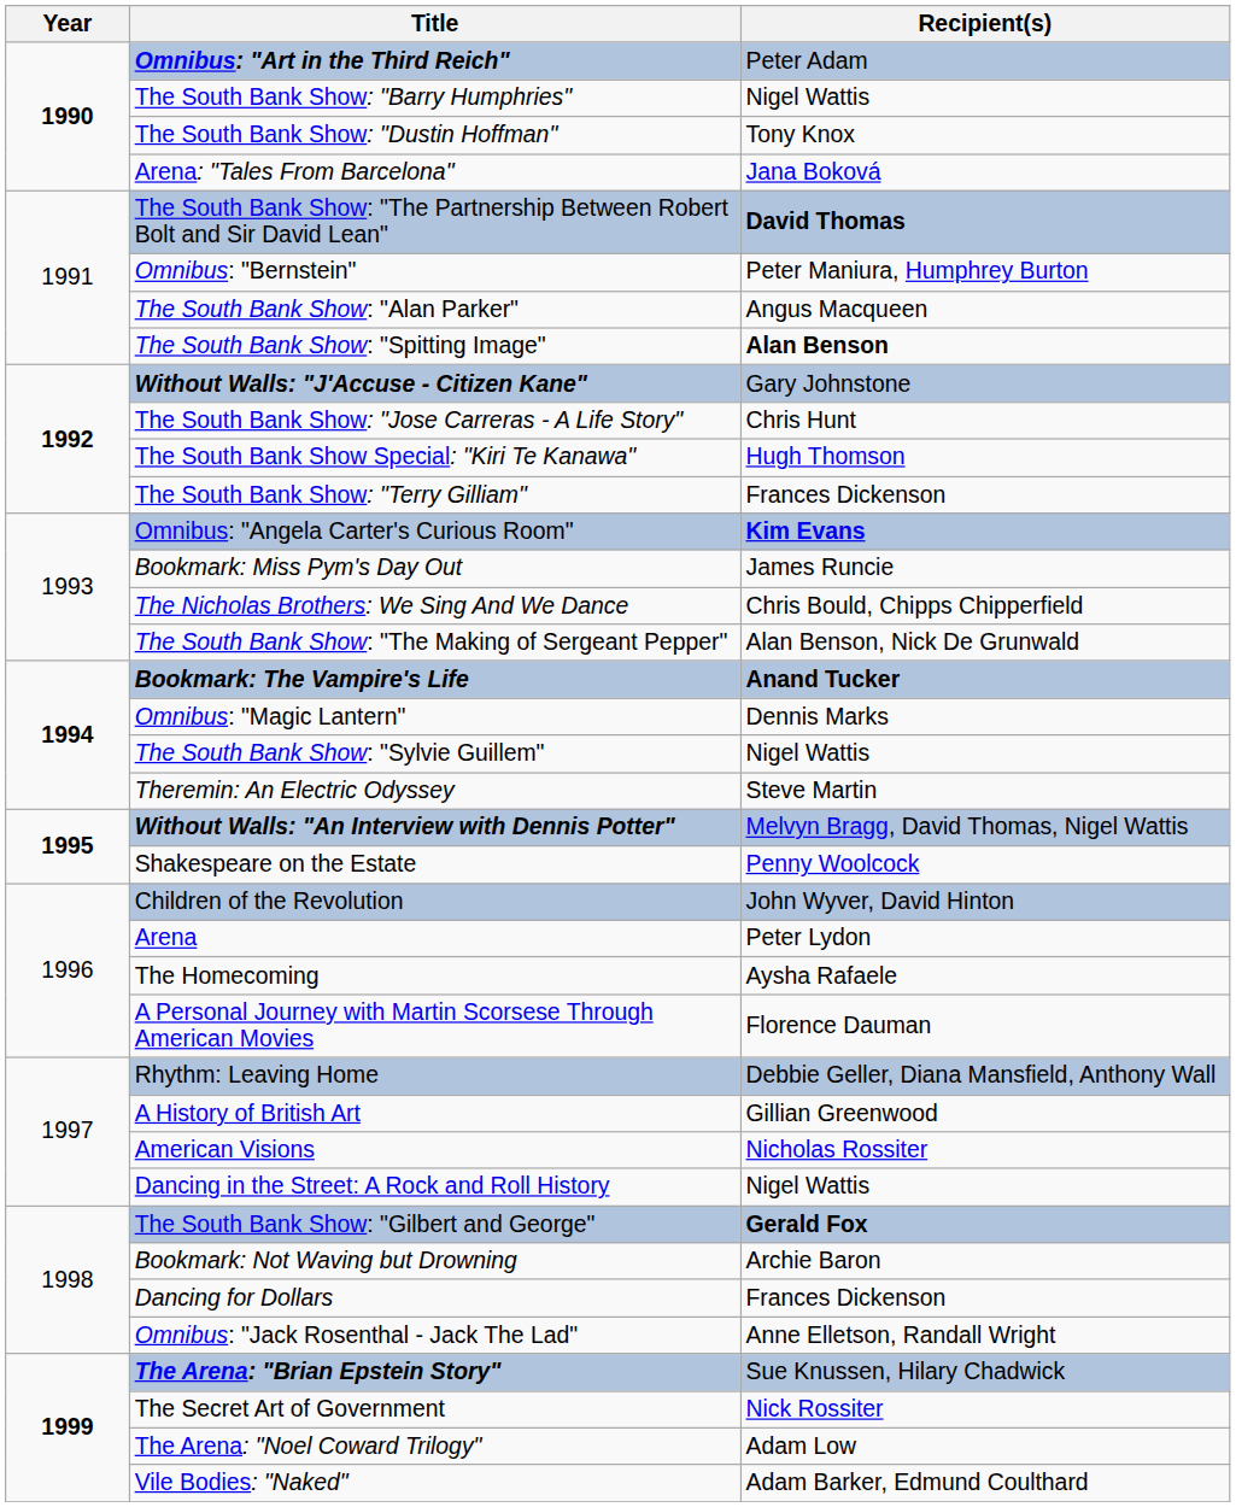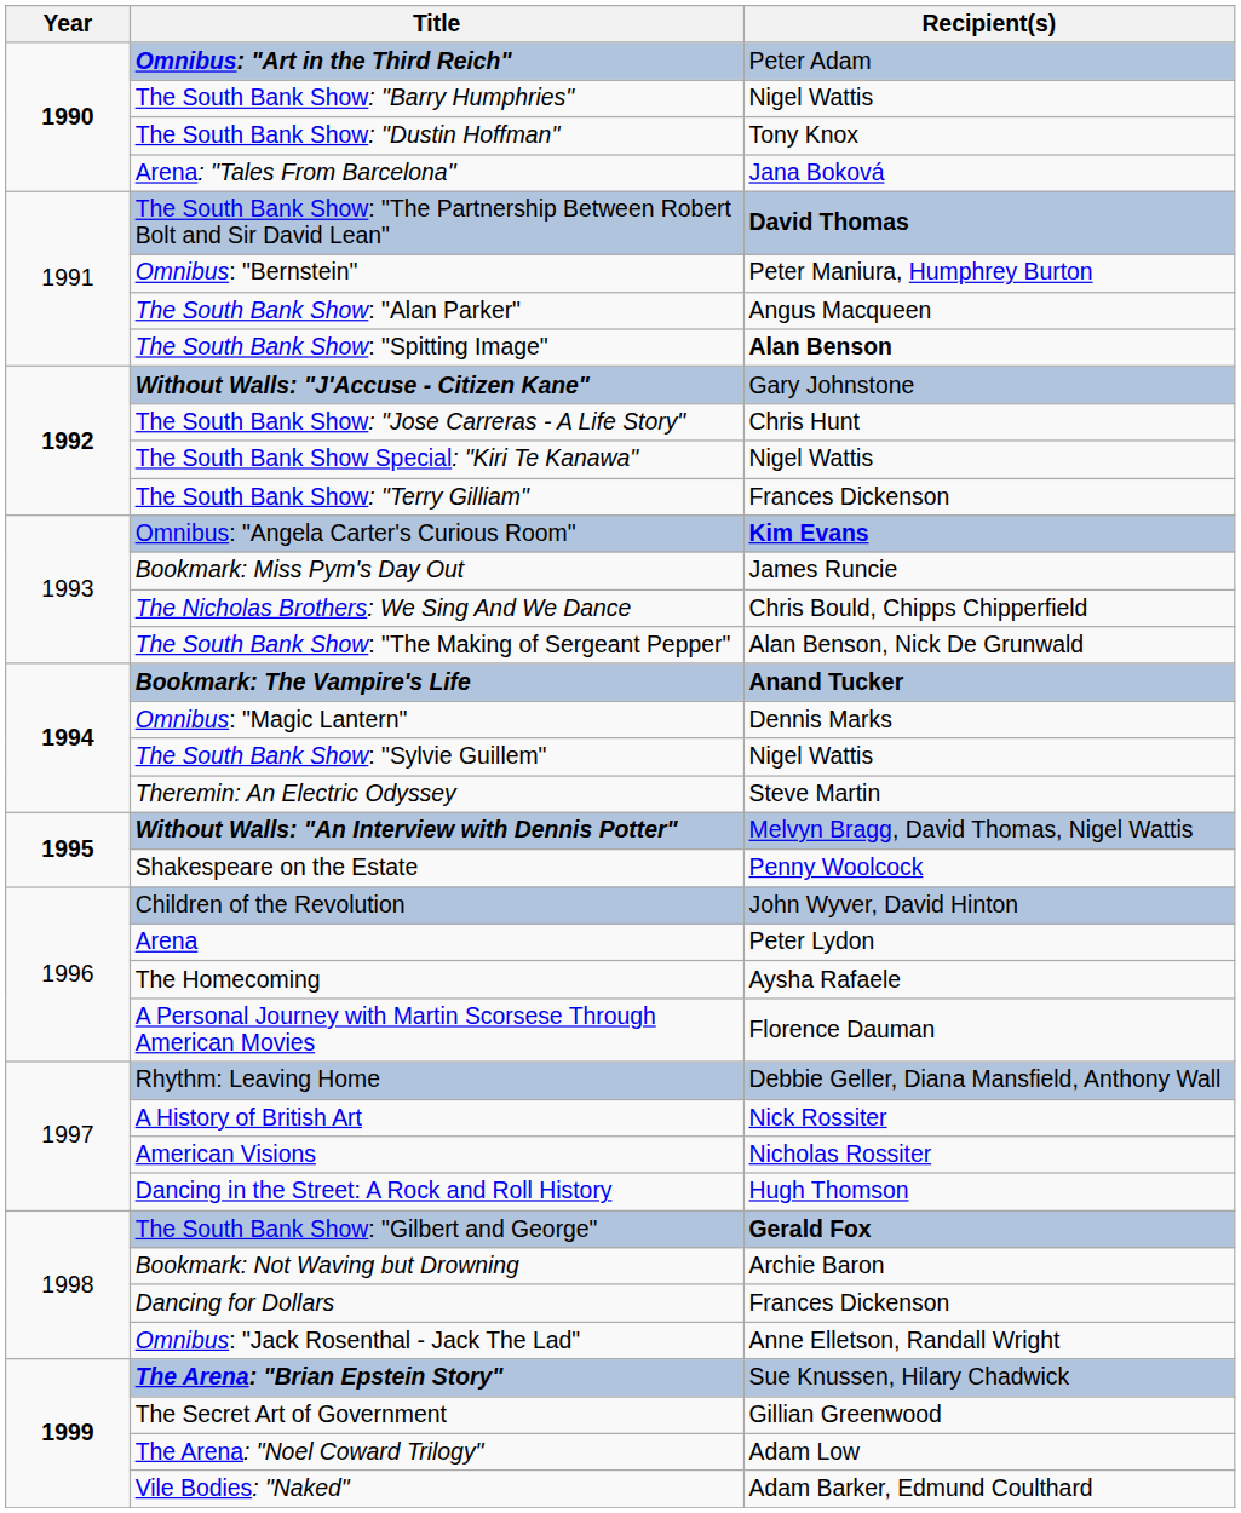 <table class="wikitable" width="95%">
 <tr>
 <th width=5%>Year</th>
 <th width=25%><strong>Title</strong></th>
 <th width=20%><strong>Recipient(s)</strong></th>
 </tr>
 <tr>
 <td rowspan="4" style="text-align:center;"><strong>1990</strong></td>
 <td style="background:#B0C4DE;"><strong><em><a href='#'>Omnibus</a><em>: "Art in the Third Reich"<strong></td>
 <td style="background:#B0C4DE;"></strong>Peter Adam<strong></td>
 </tr>
 <tr>
 <td></em><a href='#'>The South Bank Show</a><em>: "Barry Humphries"</td>
 <td>Nigel Wattis</td>
 </tr>
 <tr>
 <td></em><a href='#'>The South Bank Show</a><em>: "Dustin Hoffman"</td>
 <td>Tony Knox</td>
 </tr>
 <tr>
 <td></em><a href='#'>Arena</a><em>: "Tales From Barcelona"</td>
 <td><a href='#'>Jana Boková</a></td>
 </tr>
 <tr>
 <td rowspan="4" style="text-align:center;"></strong>1991<strong></td>
 <td style="background:#B0C4DE;"></em></strong><a href='#'>The South Bank Show</a></em>: "The Partnership Between Robert Bolt and Sir David Lean"</strong></td>
 <td style="background:#B0C4DE;"><strong>David Thomas</strong></td>
 </tr>
 <tr>
 <td><em><a href='#'>Omnibus</a></em>: "Bernstein"</td>
 <td>Peter Maniura, <a href='#'>Humphrey Burton</a></td>
 </tr>
 <tr>
 <td><em><a href='#'>The South Bank Show</a></em>: "Alan Parker"</td>
 <td>Angus Macqueen</td>
 </tr>
 <tr>
 <td><em><a href='#'>The South Bank Show</a></em>: "Spitting Image"</td>
 <td><strong>Alan Benson</strong></td>
 </tr>
 <tr>
 <td rowspan="4" style="text-align:center;"><strong>1992</strong></td>
 <td style="background:#B0C4DE;"><strong><em>Without Walls<em>: "J'Accuse - Citizen Kane"<strong></td>
 <td style="background:#B0C4DE;"></strong>Gary Johnstone<strong></td>
 </tr>
 <tr>
 <td></em><a href='#'>The South Bank Show</a><em>: "Jose Carreras - A Life Story"</td>
 <td>Chris Hunt</td>
 </tr>
 <tr>
 <td></em><a href='#'>The South Bank Show Special</a><em>: "Kiri Te Kanawa"</td>
-<td><a href='#'>Hugh Thomson</a></td>
+<td>Nigel Wattis</td>
 </tr>
 <tr>
 <td></em><a href='#'>The South Bank Show</a><em>: "Terry Gilliam"</td>
 <td>Frances Dickenson</td>
 </tr>
 <tr>
 <td rowspan="4" style="text-align:center;"></strong>1993<strong></td>
 <td style="background:#B0C4DE;"></em></strong><a href='#'>Omnibus</a></em>: "Angela Carter's Curious Room"</strong></td>
 <td style="background:#B0C4DE;"><strong><a href='#'>Kim Evans</a></strong></td>
 </tr>
 <tr>
 <td><em>Bookmark: Miss Pym's Day Out</em></td>
 <td>James Runcie</td>
 </tr>
 <tr>
 <td><em><a href='#'>The Nicholas Brothers</a>: We Sing And We Dance</em></td>
 <td>Chris Bould, Chipps Chipperfield</td>
 </tr>
 <tr>
 <td><em><a href='#'>The South Bank Show</a></em>: "The Making of Sergeant Pepper"</td>
 <td>Alan Benson, Nick De Grunwald</td>
 </tr>
 <tr>
 <td rowspan="4" style="text-align:center;"><strong>1994</strong></td>
 <td style="background:#B0C4DE;"><strong><em>Bookmark: The Vampire's Life</em></strong></td>
 <td style="background:#B0C4DE;"><strong>Anand Tucker</strong></td>
 </tr>
 <tr>
 <td><em><a href='#'>Omnibus</a></em>: "Magic Lantern"</td>
 <td>Dennis Marks</td>
 </tr>
 <tr>
 <td><em><a href='#'>The South Bank Show</a></em>: "Sylvie Guillem"</td>
 <td>Nigel Wattis</td>
 </tr>
 <tr>
 <td><em>Theremin: An Electric Odyssey</em></td>
 <td>Steve Martin</td>
 </tr>
 <tr>
 <td rowspan="2" style="text-align:center;"><strong>1995</strong></td>
 <td style="background:#B0C4DE;"><strong><em>Without Walls<em>: "An Interview with Dennis Potter"<strong></td>
 <td style="background:#B0C4DE;"></strong><a href='#'>Melvyn Bragg</a>, David Thomas, Nigel Wattis<strong></td>
 </tr>
 <tr>
 <td></em>Shakespeare on the Estate<em></td>
 <td><a href='#'>Penny Woolcock</a></td>
 </tr>
 <tr>
 <td rowspan="4" style="text-align:center;"></strong>1996<strong></td>
 <td style="background:#B0C4DE;"></em></strong>Children of the Revolution<strong><em></td>
 <td style="background:#B0C4DE;"></strong>John Wyver, David Hinton<strong></td>
 </tr>
 <tr>
 <td></em><a href='#'>Arena</a><em></td>
 <td>Peter Lydon</td>
 </tr>
 <tr>
 <td></em>The Homecoming<em></td>
 <td>Aysha Rafaele</td>
 </tr>
 <tr>
 <td></em><a href='#'>A Personal Journey with Martin Scorsese Through American Movies</a><em></td>
 <td>Florence Dauman</td>
 </tr>
 <tr>
 <td rowspan="4" style="text-align:center;"></strong>1997<strong></td>
 <td style="background:#B0C4DE;"></em></strong>Rhythm: Leaving Home<strong><em></td>
 <td style="background:#B0C4DE;"></strong>Debbie Geller, Diana Mansfield, Anthony Wall<strong></td>
 </tr>
 <tr>
 <td></em><a href='#'>A History of British Art</a><em></td>
-<td>Gillian Greenwood</td>
+<td><a href='#'>Nick Rossiter</a></td>
 </tr>
 <tr>
 <td></em><a href='#'>American Visions</a><em></td>
 <td><a href='#'>Nicholas Rossiter</a></td>
 </tr>
 <tr>
 <td></em><a href='#'>Dancing in the Street: A Rock and Roll History</a><em></td>
-<td>Nigel Wattis</td>
+<td><a href='#'>Hugh Thomson</a></td>
 </tr>
 <tr>
 <td rowspan="4" style="text-align:center;"></strong>1998<strong></td>
 <td style="background:#B0C4DE;"></em></strong><a href='#'>The South Bank Show</a></em>: "Gilbert and George"</strong></td>
 <td style="background:#B0C4DE;"><strong>Gerald Fox</strong></td>
 </tr>
 <tr>
 <td><em>Bookmark: Not Waving but Drowning</em></td>
 <td>Archie Baron</td>
 </tr>
 <tr>
 <td><em>Dancing for Dollars</em></td>
 <td>Frances Dickenson</td>
 </tr>
 <tr>
 <td><em><a href='#'>Omnibus</a></em>: "Jack Rosenthal - Jack The Lad"</td>
 <td>Anne Elletson, Randall Wright</td>
 </tr>
 <tr>
 <td rowspan="4" style="text-align:center;"><strong>1999</strong></td>
 <td style="background:#B0C4DE;"><strong><em><a href='#'>The Arena</a><em>: "Brian Epstein Story"<strong></td>
 <td style="background:#B0C4DE;"></strong>Sue Knussen, Hilary Chadwick<strong></td>
 </tr>
 <tr>
 <td></em>The Secret Art of Government<em></td>
-<td><a href='#'>Nick Rossiter</a></td>
+<td>Gillian Greenwood</td>
 </tr>
 <tr>
 <td></em><a href='#'>The Arena</a><em>: "Noel Coward Trilogy"</td>
 <td>Adam Low</td>
 </tr>
 <tr>
 <td></em><a href='#'>Vile Bodies</a><em>: "Naked"</td>
 <td>Adam Barker, Edmund Coulthard</td>
 </tr>
 <tr>
 </tr>
 </table>
